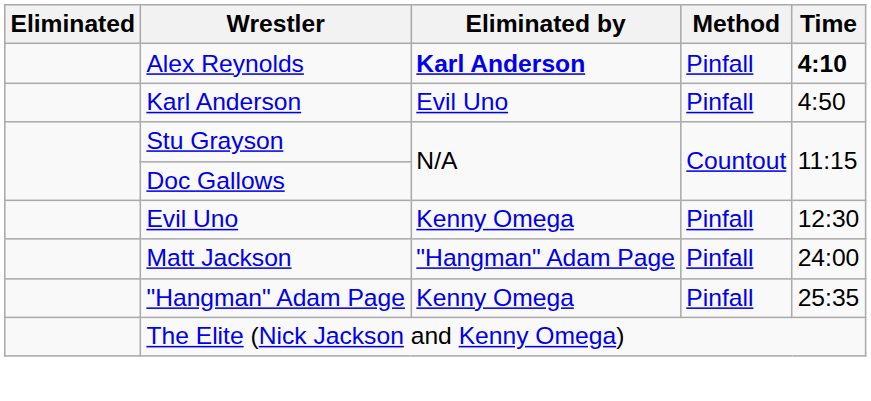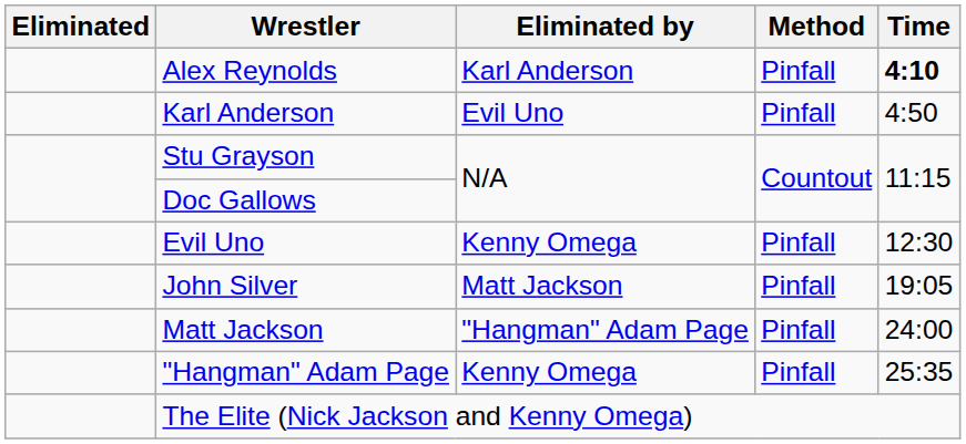 <table class="wikitable sortable">
 <tr>
 <th>Eliminated</th>
 <th>Wrestler</th>
 <th>Eliminated by</th>
 <th>Method</th>
 <th>Time</th>
 </tr>
 <tr>
 <td></td>
 <td><a href='#'>Alex Reynolds</a></td>
-<td><strong><a href='#'>Karl Anderson</a></strong></td>
+<td><a href='#'>Karl Anderson</a></td>
 <td><a href='#'>Pinfall</a></td>
 <td><strong>4:10</strong></td>
 </tr>
 <tr>
 <td></td>
 <td><a href='#'>Karl Anderson</a></td>
 <td><a href='#'>Evil Uno</a></td>
 <td><a href='#'>Pinfall</a></td>
 <td>4:50</td>
 </tr>
 <tr>
 <td rowspan="2"></td>
 <td><a href='#'>Stu Grayson</a></td>
 <td rowspan="2">N/A</td>
 <td rowspan="2"><a href='#'>Countout</a></td>
 <td rowspan="2">11:15</td>
 </tr>
 <tr>
 <td><a href='#'>Doc Gallows</a></td>
 </tr>
 <tr>
 <td></td>
 <td><a href='#'>Evil Uno</a></td>
 <td><a href='#'>Kenny Omega</a></td>
 <td><a href='#'>Pinfall</a></td>
 <td>12:30</td>
 </tr>
 <tr>
 <td></td>
+<td><a href='#'>John Silver</a></td>
+<td><a href='#'>Matt Jackson</a></td>
+<td><a href='#'>Pinfall</a></td>
+<td>19:05</td>
+</tr>
+<tr>
+<td></td>
 <td><a href='#'>Matt Jackson</a></td>
 <td><a href='#'>"Hangman" Adam Page</a></td>
 <td><a href='#'>Pinfall</a></td>
 <td>24:00</td>
 </tr>
 <tr>
 <td></td>
 <td><a href='#'>"Hangman" Adam Page</a></td>
 <td><a href='#'>Kenny Omega</a></td>
 <td><a href='#'>Pinfall</a></td>
 <td>25:35</td>
 </tr>
 <tr>
 <td></td>
 <td colspan="4"><a href='#'>The Elite</a> (<a href='#'>Nick Jackson</a> and <a href='#'>Kenny Omega</a>)</td>
 </tr>
 </table>
